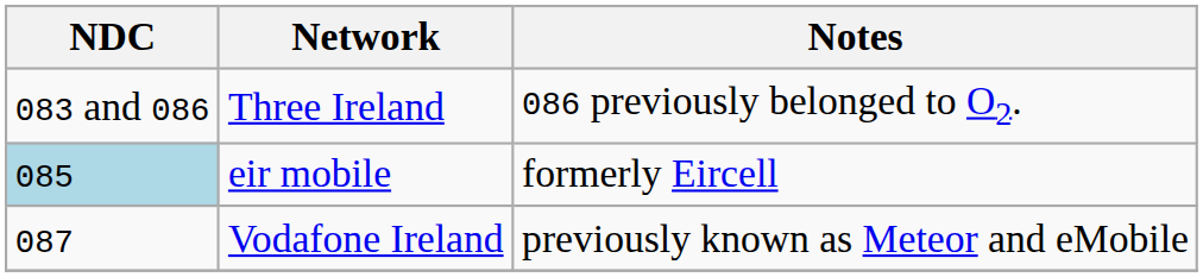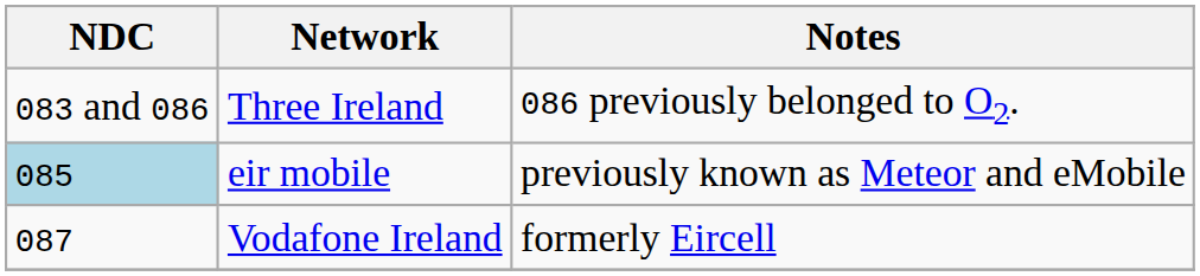 <table class="wikitable">
 <tr>
 <th>NDC</th>
 <th>Network</th>
 <th>Notes</th>
 </tr>
 <tr>
 <td><code>083</code> and <code>086</code></td>
 <td><a href='#'>Three Ireland</a></td>
 <td><code>086</code> previously belonged to <a href='#'>O<sub>2</sub></a>.</td>
 </tr>
 <tr>
 <td style="background: lightblue;"><code>085</code></td>
 <td><a href='#'>eir mobile</a></td>
-<td>formerly <a href='#'>Eircell</a></td>
+<td>previously known as <a href='#'>Meteor</a> and eMobile</td>
 </tr>
 <tr>
 <td><code>087</code></td>
 <td><a href='#'>Vodafone Ireland</a></td>
-<td>previously known as <a href='#'>Meteor</a> and eMobile</td>
+<td>formerly <a href='#'>Eircell</a></td>
 </tr>
 <tr>
 </tr>
 </table>
